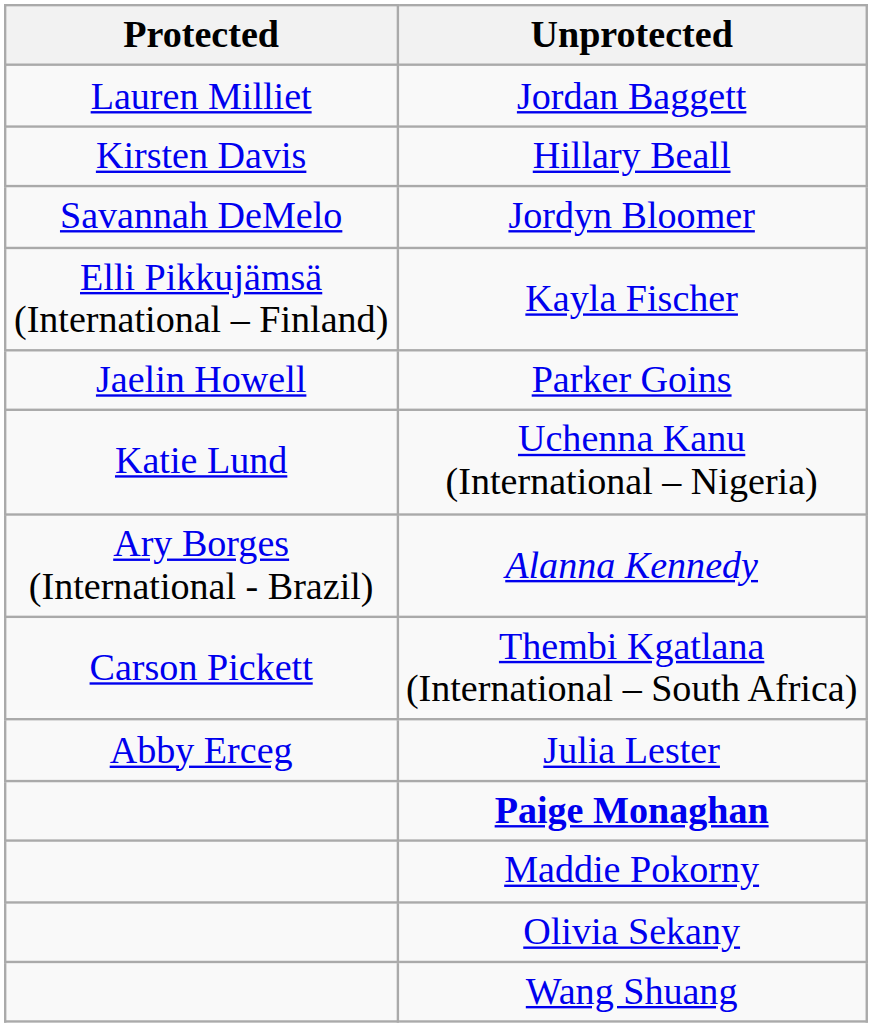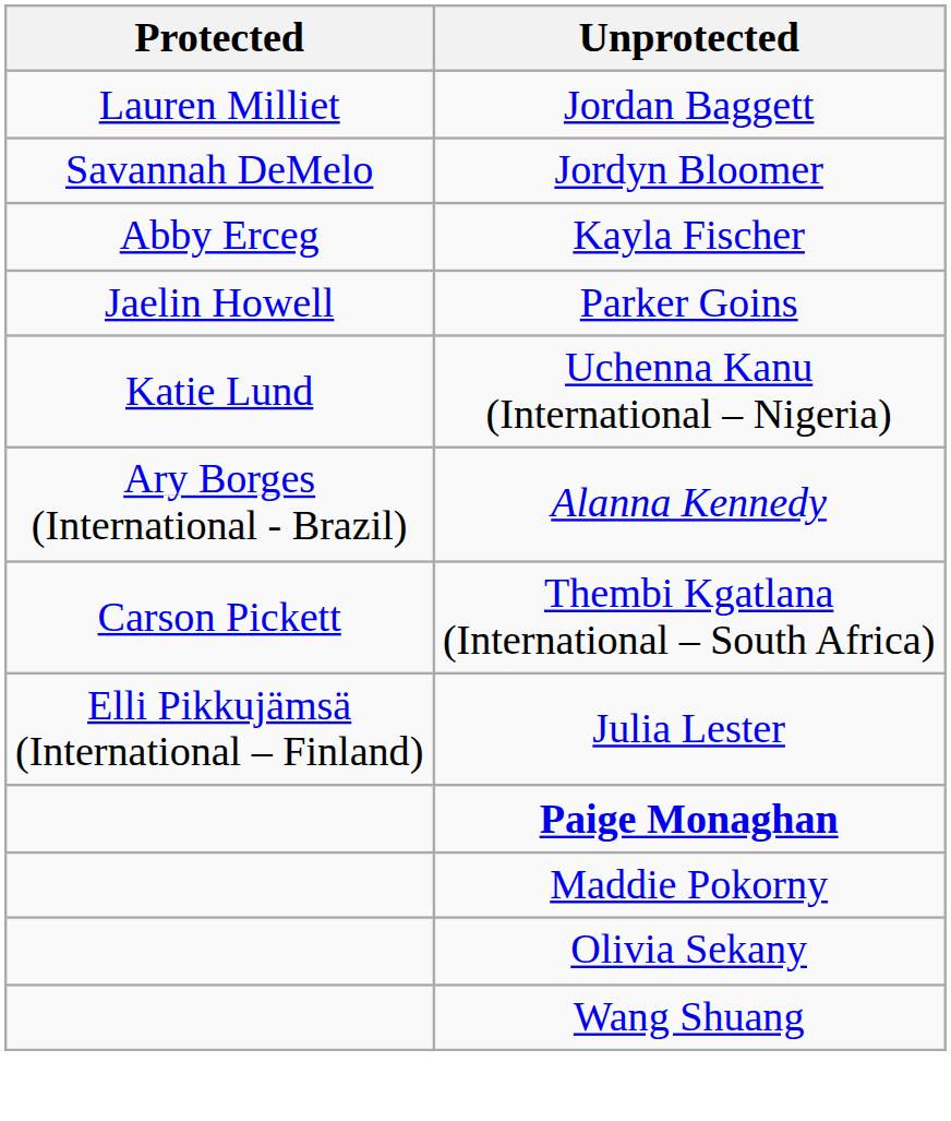 <table class="wikitable" style="text-align:center;">
 <tr>
 <th scope="col">Protected</th>
 <th scope="col">Unprotected</th>
 </tr>
 <tr>
 <td><a href='#'>Lauren Milliet</a></td>
 <td><a href='#'>Jordan Baggett</a></td>
 </tr>
 <tr>
-<td><a href='#'>Kirsten Davis</a></td>
-<td><a href='#'>Hillary Beall</a></td>
-</tr>
-<tr>
 <td><a href='#'>Savannah DeMelo</a></td>
 <td><a href='#'>Jordyn Bloomer</a></td>
 </tr>
 <tr>
-<td><a href='#'>Elli Pikkujämsä</a><br>(International – Finland)</td>
+<td><a href='#'>Abby Erceg</a></td>
 <td><a href='#'>Kayla Fischer</a></td>
 </tr>
 <tr>
 <td><a href='#'>Jaelin Howell</a></td>
 <td><a href='#'>Parker Goins</a></td>
 </tr>
 <tr>
 <td><a href='#'>Katie Lund</a></td>
 <td><a href='#'>Uchenna Kanu</a><br>(International – Nigeria)</td>
 </tr>
 <tr>
 <td><a href='#'>Ary Borges</a><br>(International - Brazil)</td>
 <td><em><a href='#'>Alanna Kennedy</a></em></td>
 </tr>
 <tr>
 <td><a href='#'>Carson Pickett</a></td>
 <td><a href='#'>Thembi Kgatlana</a><br>(International – South Africa)</td>
 </tr>
 <tr>
-<td><a href='#'>Abby Erceg</a></td>
+<td><a href='#'>Elli Pikkujämsä</a><br>(International – Finland)</td>
 <td><a href='#'>Julia Lester</a></td>
 </tr>
 <tr>
 <td></td>
 <td><strong><a href='#'>Paige Monaghan</a></strong></td>
 </tr>
 <tr>
 <td></td>
 <td><a href='#'>Maddie Pokorny</a></td>
 </tr>
 <tr>
 <td></td>
 <td><a href='#'>Olivia Sekany</a></td>
 </tr>
 <tr>
 <td></td>
 <td><a href='#'>Wang Shuang</a></td>
 </tr>
 </table>
